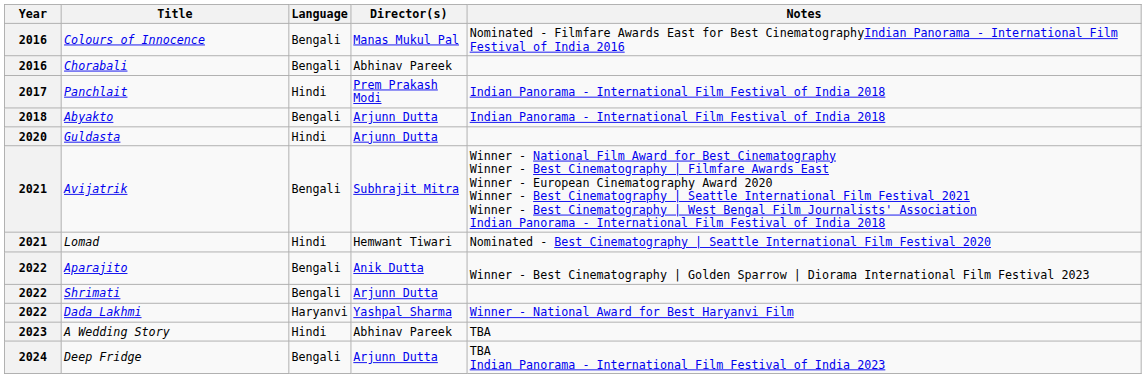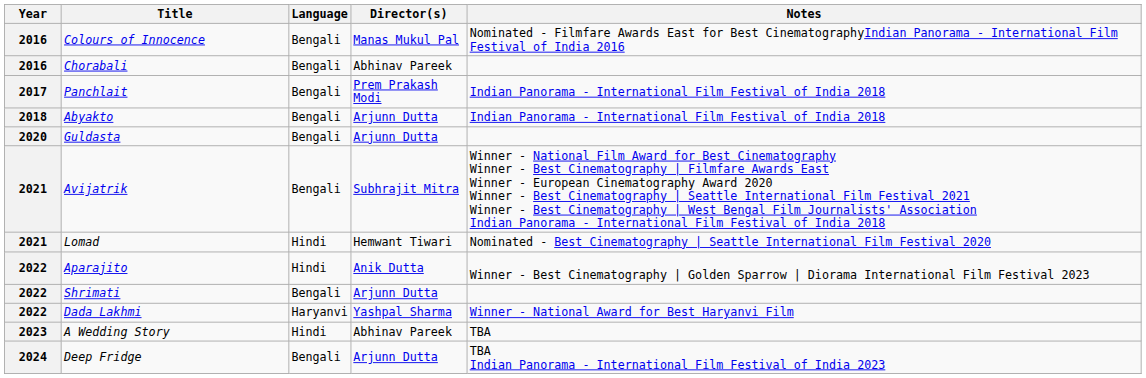 <table class="wikitable sortable plainrowheaders" width="100%">
 <tr>
 <th width="5%" scope="col">Year</th>
 <th width="20%" scope="col">Title</th>
 <th scope="col">Language</th>
 <th scope="col">Director(s)</th>
 <th scope="col">Notes</th>
 </tr>
 <tr>
 <th align="left" scope="row">2016</th>
 <td><em><a href='#'>Colours of Innocence</a></em></td>
 <td>Bengali</td>
 <td><a href='#'>Manas Mukul Pal</a></td>
 <td>Nominated - Filmfare Awards East for Best Cinematography<a href='#'>Indian Panorama - International Film Festival of India 2016</a></td>
 </tr>
 <tr>
 <th align="left" scope="row">2016</th>
 <td><a href='#'><em>Chorabali</em></a></td>
 <td>Bengali</td>
 <td>Abhinav Pareek</td>
 <td></td>
 </tr>
 <tr>
 <th align="left" scope="row">2017</th>
 <td><em><a href='#'>Panchlait</a></em></td>
-<td>Hindi</td>
+<td>Bengali</td>
 <td><a href='#'>Prem Prakash Modi</a></td>
 <td><a href='#'>Indian Panorama - International Film Festival of India 2018</a></td>
 </tr>
 <tr>
 <th align="left" scope="row">2018</th>
 <td><em><a href='#'>Abyakto</a></em></td>
 <td>Bengali</td>
 <td><a href='#'>Arjunn Dutta</a></td>
 <td><a href='#'>Indian Panorama - International Film Festival of India 2018</a></td>
 </tr>
 <tr>
 <th align="left" scope="row">2020</th>
 <td><a href='#'><em>Guldasta</em></a></td>
-<td>Hindi</td>
+<td>Bengali</td>
 <td><a href='#'>Arjunn Dutta</a></td>
 <td></td>
 </tr>
 <tr>
 <th align="left" scope="row">2021</th>
 <td><em><a href='#'>Avijatrik</a></em></td>
 <td>Bengali</td>
 <td><a href='#'>Subhrajit Mitra</a></td>
 <td>Winner - <a href='#'>National Film Award for Best Cinematography</a><br>Winner - <a href='#'>Best Cinematography | Filmfare Awards East</a><br>Winner - European Cinematography Award 2020<br>Winner - <a href='#'>Best Cinematography | Seattle International Film Festival 2021</a><br>Winner - <a href='#'>Best Cinematography | West Bengal Film Journalists' Association</a><br><a href='#'>Indian Panorama - International Film Festival of India 2018</a></td>
 </tr>
 <tr>
 <th align="left" scope="row">2021</th>
 <td><em>Lomad</em></td>
 <td>Hindi</td>
 <td>Hemwant Tiwari</td>
 <td>Nominated -  <a href='#'>Best Cinematography | Seattle International Film Festival 2020</a></td>
 </tr>
 <tr>
 <th align="left" scope="row">2022</th>
 <td><a href='#'><em>Aparajito</em></a></td>
-<td>Bengali</td>
+<td>Hindi</td>
 <td><a href='#'>Anik Dutta</a></td>
 <td><br>Winner - Best Cinematography | Golden Sparrow | Diorama International Film Festival 2023</td>
 </tr>
 <tr>
 <th align="left" scope="row">2022</th>
 <td><em><a href='#'>Shrimati</a></em></td>
 <td>Bengali</td>
 <td><a href='#'>Arjunn Dutta</a></td>
 <td></td>
 </tr>
 <tr>
 <th align="left" scope="row">2022</th>
 <td><em><a href='#'>Dada Lakhmi</a></em></td>
 <td>Haryanvi</td>
 <td><a href='#'>Yashpal Sharma</a></td>
 <td><a href='#'>Winner - National Award for Best Haryanvi Film</a></td>
 </tr>
 <tr>
 <th align="left" scope="row">2023</th>
 <td><em>A Wedding Story</em></td>
 <td>Hindi</td>
 <td>Abhinav Pareek</td>
 <td>TBA</td>
 </tr>
 <tr>
 <th align="left" scope="row">2024</th>
 <td><em>Deep Fridge</em></td>
 <td>Bengali</td>
 <td><a href='#'>Arjunn Dutta</a></td>
 <td>TBA<br><a href='#'>Indian Panorama - International Film Festival of India 2023</a></td>
 </tr>
 </table>
